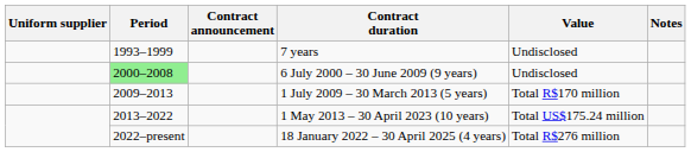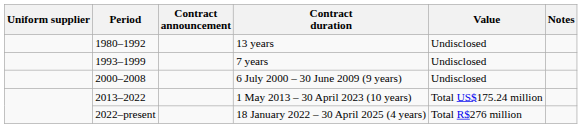 <table class="wikitable" style="text-align: left">
 <tr>
 <th>Uniform supplier</th>
 <th>Period</th>
 <th>Contract<br>announcement</th>
 <th>Contract<br>duration</th>
 <th>Value</th>
 <th>Notes</th>
 </tr>
 <tr>
 <td></td>
+<td>1980–1992</td>
+<td></td>
+<td>13 years</td>
+<td>Undisclosed</td>
+<td></td>
+</tr>
+<tr>
+<td></td>
 <td>1993–1999</td>
 <td></td>
 <td>7 years</td>
 <td>Undisclosed</td>
 </tr>
 <tr>
 <td></td>
-<td style="background: lightgreen;">2000–2008</td>
+<td>2000–2008</td>
 <td></td>
 <td>6 July 2000 – 30 June 2009 (9 years)</td>
 <td>Undisclosed</td>
-<td></td>
-</tr>
-<tr>
-<td></td>
-<td>2009–2013</td>
-<td></td>
-<td>1 July 2009 – 30 March 2013 (5 years)</td>
-<td>Total <a href='#'>R$</a>170 million</td>
 <td></td>
 </tr>
 <tr>
 <td rowspan="2"></td>
 <td>2013–2022</td>
 <td></td>
 <td>1 May 2013 – 30 April 2023 (10 years)</td>
 <td>Total <a href='#'>US$</a>175.24 million</td>
 <td></td>
 </tr>
 <tr>
 <td>2022–present</td>
 <td></td>
 <td>18 January 2022 – 30 April 2025 (4 years)</td>
 <td>Total <a href='#'>R$</a>276 million</td>
 <td></td>
 </tr>
 </table>
